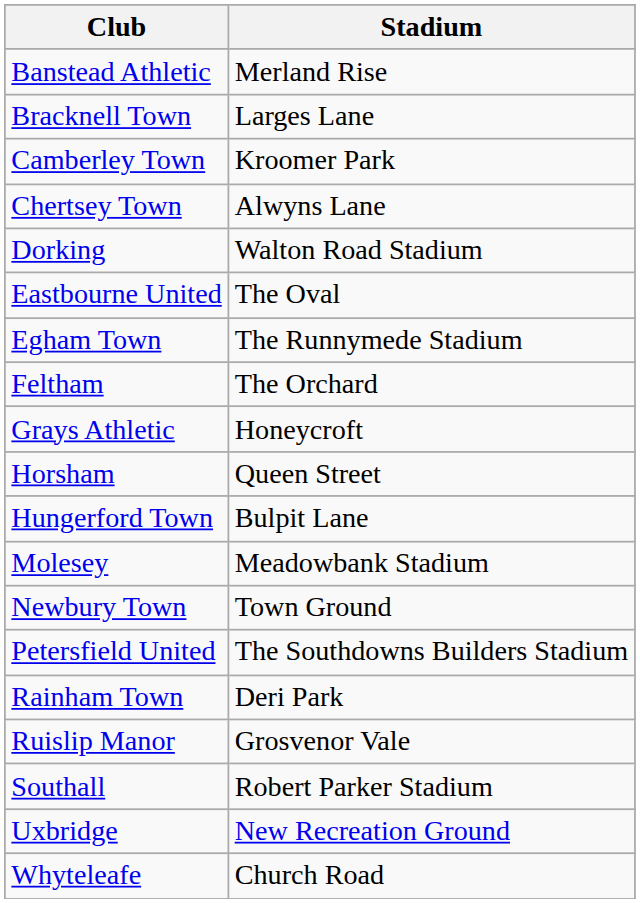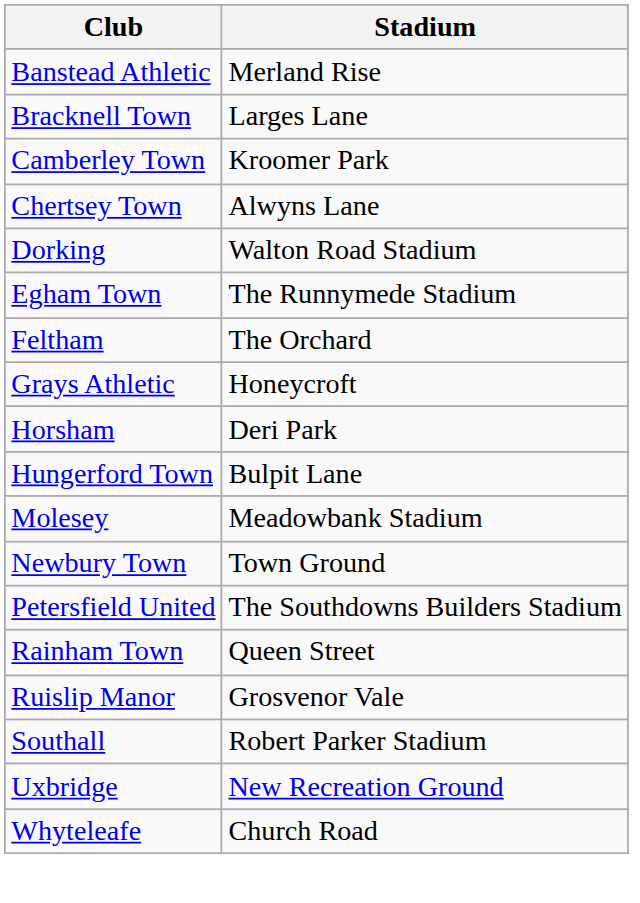 <table class="wikitable sortable">
 <tr>
 <th>Club</th>
 <th>Stadium</th>
 </tr>
 <tr>
 <td><a href='#'>Banstead Athletic</a></td>
 <td>Merland Rise</td>
 </tr>
 <tr>
 <td><a href='#'>Bracknell Town</a></td>
 <td>Larges Lane</td>
 </tr>
 <tr>
 <td><a href='#'>Camberley Town</a></td>
 <td>Kroomer Park</td>
 </tr>
 <tr>
 <td><a href='#'>Chertsey Town</a></td>
 <td>Alwyns Lane</td>
 </tr>
 <tr>
 <td><a href='#'>Dorking</a></td>
 <td>Walton Road Stadium</td>
 </tr>
 <tr>
-<td><a href='#'>Eastbourne United</a></td>
-<td>The Oval</td>
-</tr>
-<tr>
 <td><a href='#'>Egham Town</a></td>
 <td>The Runnymede Stadium</td>
 </tr>
 <tr>
 <td><a href='#'>Feltham</a></td>
 <td>The Orchard</td>
 </tr>
 <tr>
 <td><a href='#'>Grays Athletic</a></td>
 <td>Honeycroft</td>
 </tr>
 <tr>
 <td><a href='#'>Horsham</a></td>
-<td>Queen Street</td>
+<td>Deri Park</td>
 </tr>
 <tr>
 <td><a href='#'>Hungerford Town</a></td>
 <td>Bulpit Lane</td>
 </tr>
 <tr>
 <td><a href='#'>Molesey</a></td>
 <td>Meadowbank Stadium</td>
 </tr>
 <tr>
 <td><a href='#'>Newbury Town</a></td>
 <td>Town Ground</td>
 </tr>
 <tr>
 <td><a href='#'>Petersfield United</a></td>
 <td>The Southdowns Builders Stadium</td>
 </tr>
 <tr>
 <td><a href='#'>Rainham Town</a></td>
-<td>Deri Park</td>
+<td>Queen Street</td>
 </tr>
 <tr>
 <td><a href='#'>Ruislip Manor</a></td>
 <td>Grosvenor Vale</td>
 </tr>
 <tr>
 <td><a href='#'>Southall</a></td>
 <td>Robert Parker Stadium</td>
 </tr>
 <tr>
 <td><a href='#'>Uxbridge</a></td>
 <td><a href='#'>New Recreation Ground</a></td>
 </tr>
 <tr>
 <td><a href='#'>Whyteleafe</a></td>
 <td>Church Road</td>
 </tr>
 </table>
